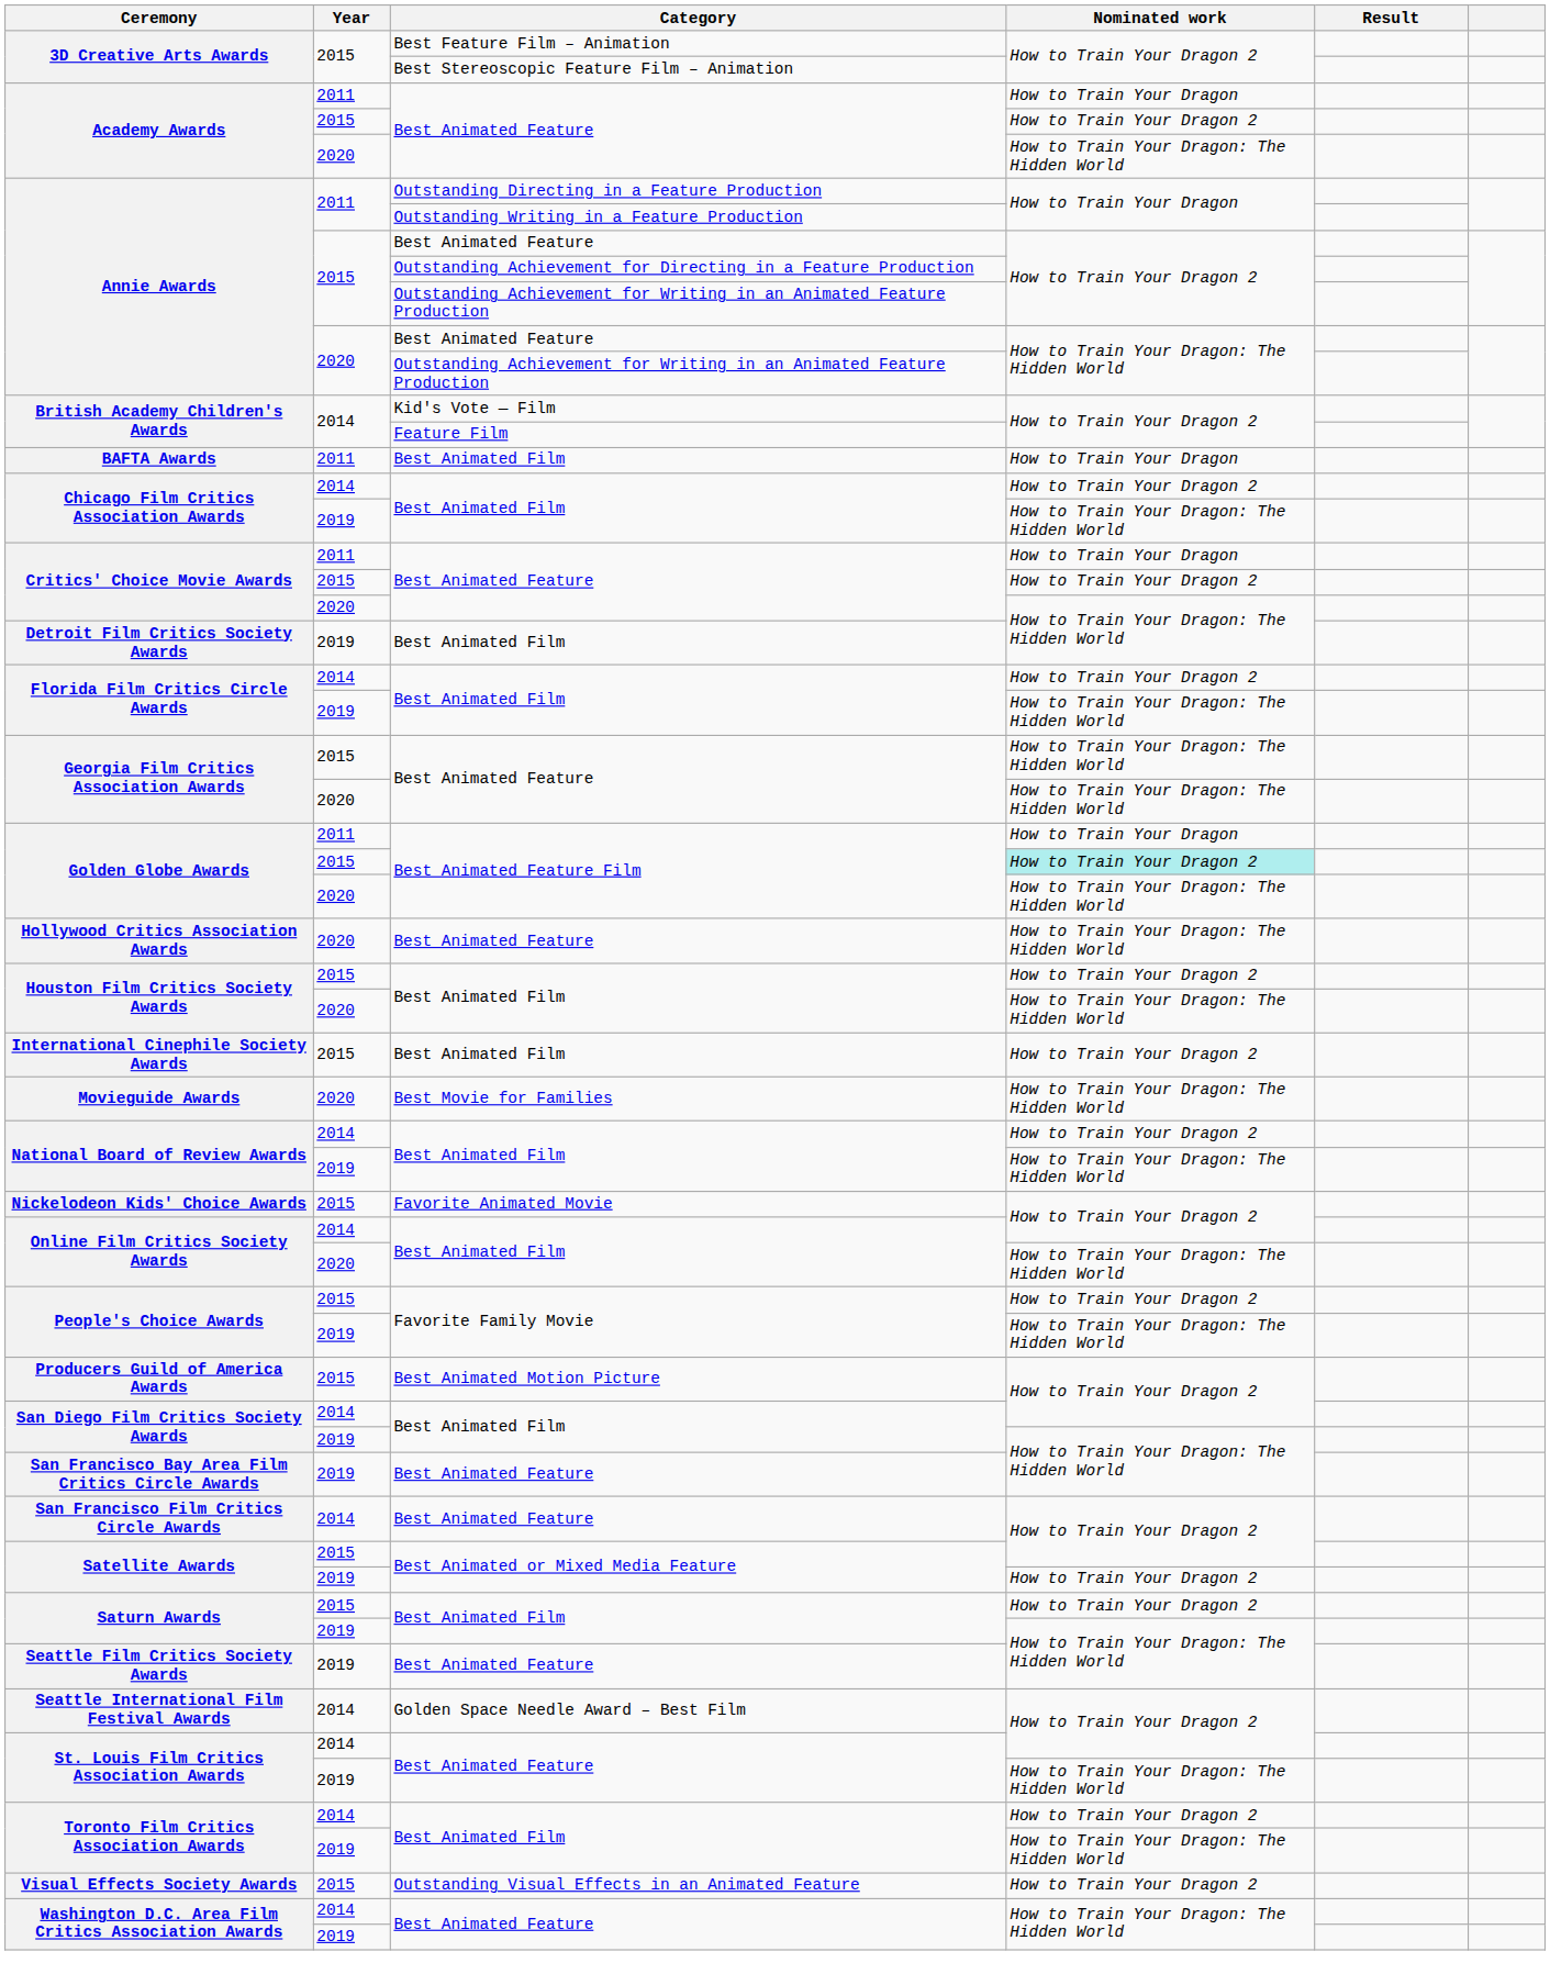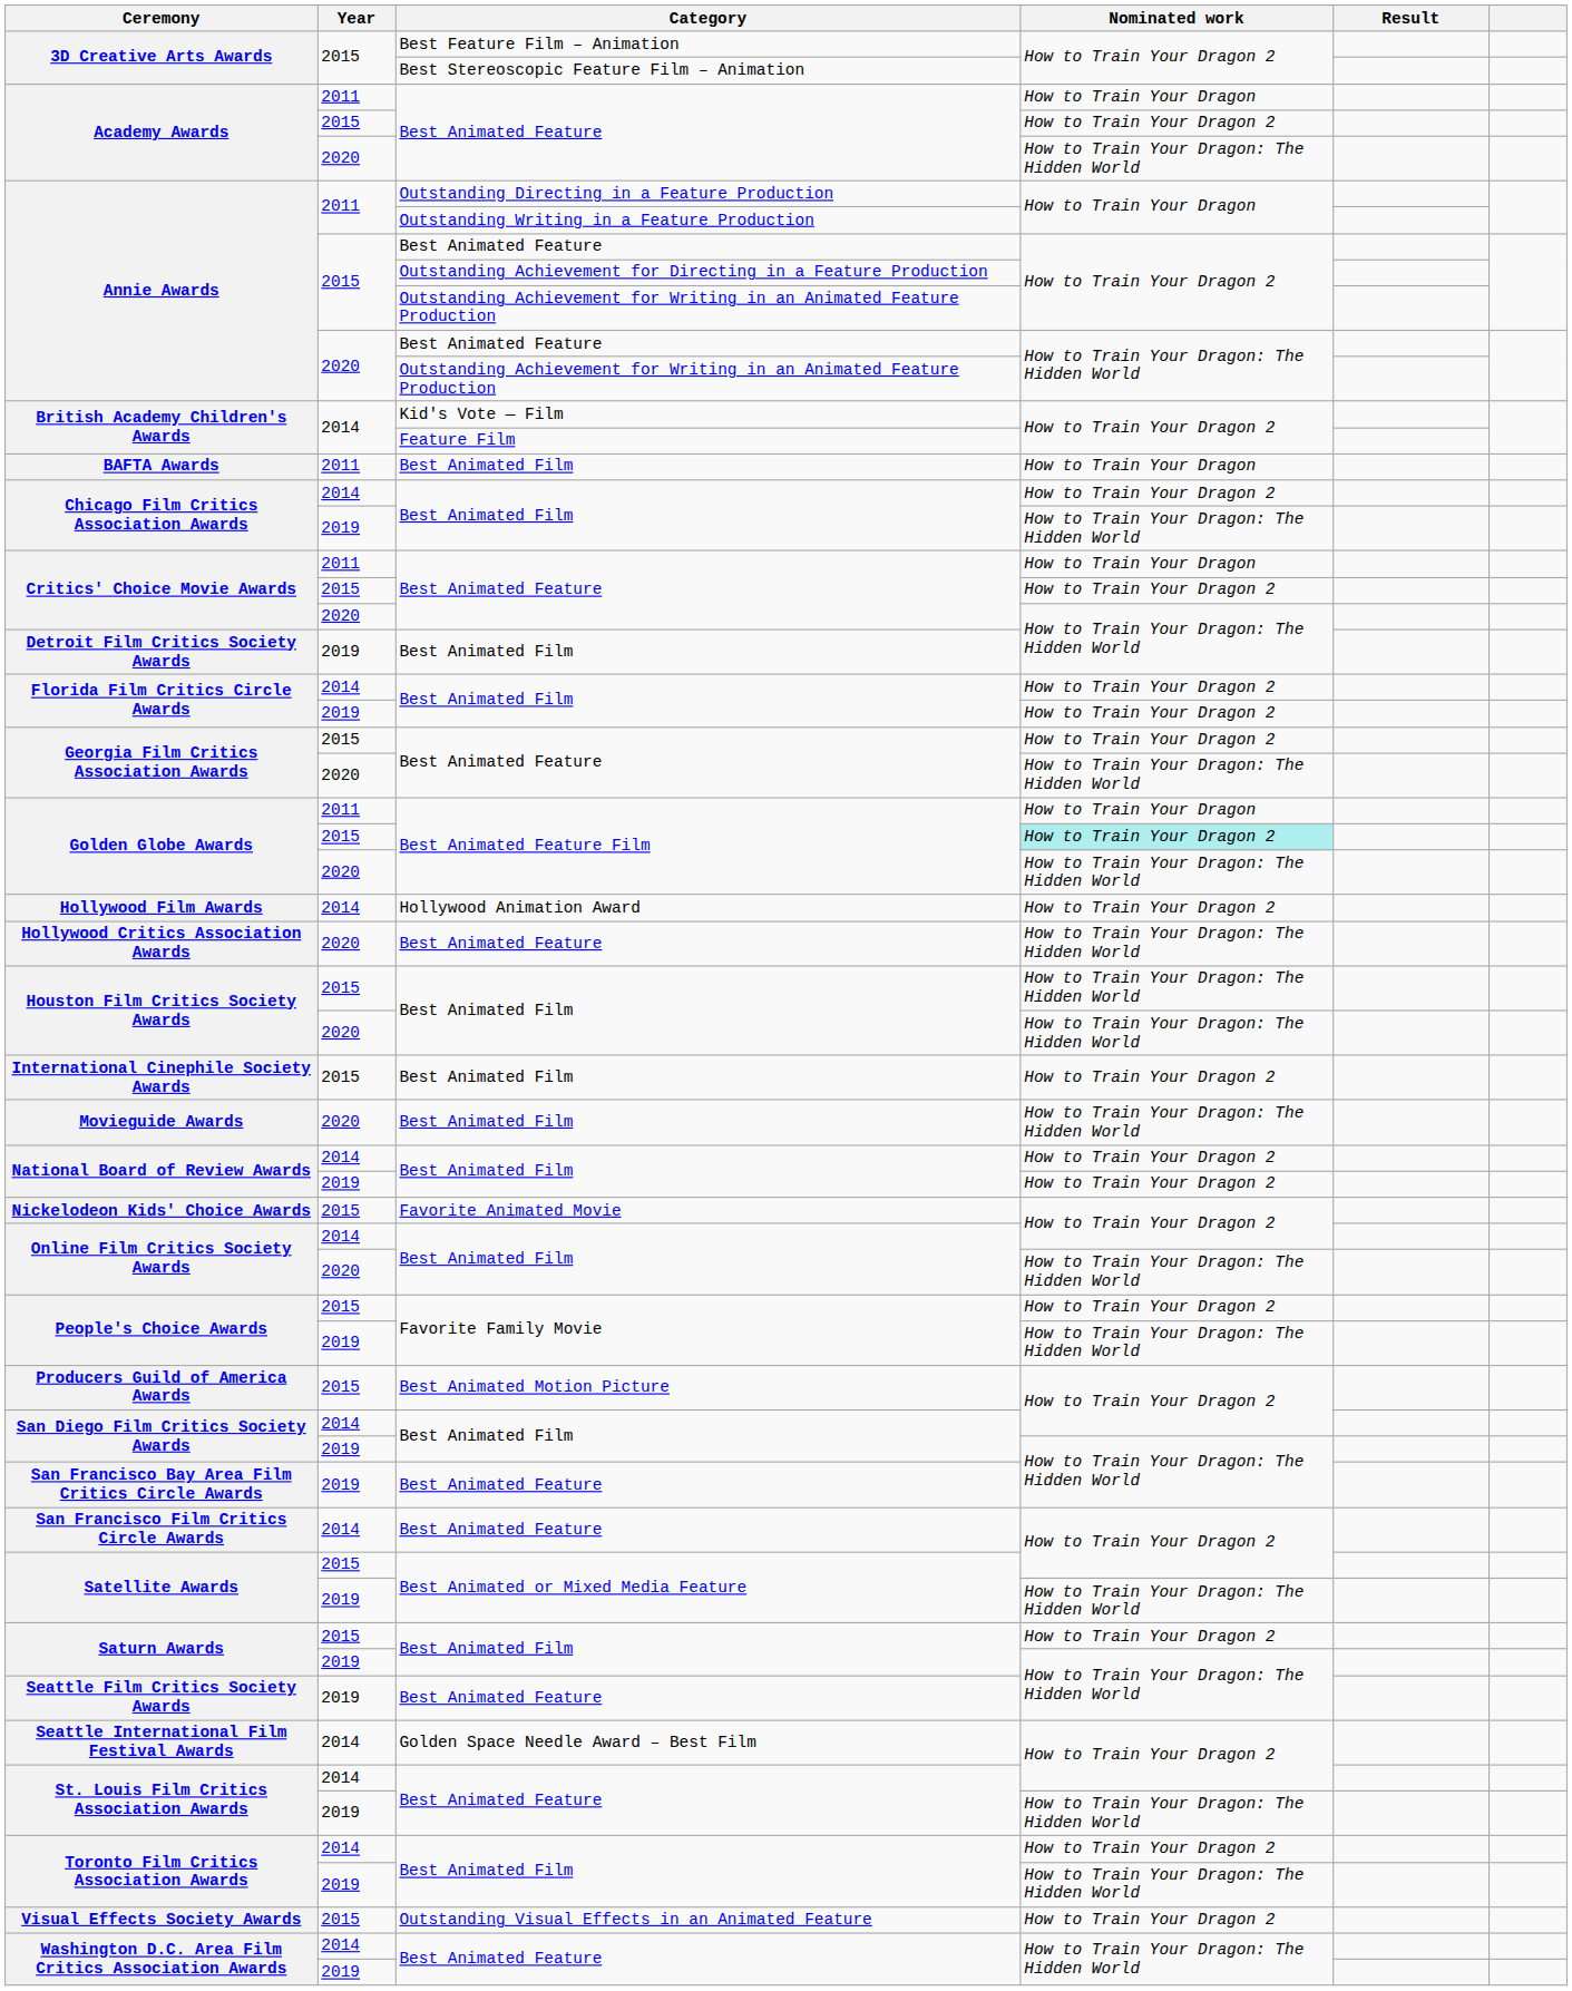 <table class="wikitable plainrowheaders" style="width:100%;">
 <tr>
 <th style="width:20%;" scope="col">Ceremony</th>
 <th style="width:5%;" scope="col">Year</th>
 <th style="width:40%;" scope="col">Category</th>
 <th style="width:20%;" scope="col">Nominated work</th>
 <th style="width:10%;" scope="col">Result</th>
 <th style="width:5%;" scope="col"></th>
 </tr>
 <tr>
 <th scope="rowgroup" rowspan="2"><a href='#'>3D Creative Arts Awards</a></th>
 <td rowspan="2">2015</td>
 <td>Best Feature Film – Animation</td>
 <td rowspan="2"><em>How to Train Your Dragon 2</em></td>
 <td></td>
 <td style="text-align:center;"></td>
 </tr>
 <tr>
 <td>Best Stereoscopic Feature Film – Animation</td>
 <td></td>
 <td style="text-align:center;"></td>
 </tr>
 <tr>
 <th scope="row" rowspan="3"><a href='#'>Academy Awards</a></th>
 <td><a href='#'>2011</a></td>
 <td rowspan="3"><a href='#'>Best Animated Feature</a></td>
 <td><em>How to Train Your Dragon</em></td>
 <td></td>
 <td align="center"></td>
 </tr>
 <tr>
 <td><a href='#'>2015</a></td>
 <td><em>How to Train Your Dragon 2</em></td>
 <td></td>
 <td style="text-align:center;"></td>
 </tr>
 <tr>
 <td><a href='#'>2020</a></td>
 <td><em>How to Train Your Dragon: The Hidden World</em></td>
 <td></td>
 <td style="text-align:center;"></td>
 </tr>
 <tr>
 <th scope="row" rowspan="7"><a href='#'>Annie Awards</a></th>
 <td rowspan="2"><a href='#'>2011</a></td>
 <td><a href='#'>Outstanding Directing in a Feature Production</a></td>
 <td rowspan="2"><em>How to Train Your Dragon</em></td>
 <td></td>
 <td align="center" rowspan="2"></td>
 </tr>
 <tr>
 <td><a href='#'>Outstanding Writing in a Feature Production</a></td>
 <td></td>
 </tr>
 <tr>
 <td rowspan="3"><a href='#'>2015</a></td>
 <td>Best Animated Feature</td>
 <td rowspan="3"><em>How to Train Your Dragon 2</em></td>
 <td></td>
 <td rowspan="3" style="text-align:center;"></td>
 </tr>
 <tr>
 <td><a href='#'>Outstanding Achievement for Directing in a Feature Production</a></td>
 <td></td>
 </tr>
 <tr>
 <td><a href='#'>Outstanding Achievement for Writing in an Animated Feature Production</a></td>
 <td></td>
 </tr>
 <tr>
 <td rowspan="2"><a href='#'>2020</a></td>
 <td>Best Animated Feature</td>
 <td rowspan="2"><em>How to Train Your Dragon: The Hidden World</em></td>
 <td></td>
 <td rowspan="2" style="text-align:center;"></td>
 </tr>
 <tr>
 <td><a href='#'>Outstanding Achievement for Writing in an Animated Feature Production</a></td>
 <td></td>
 </tr>
 <tr>
 <th scope="rowgroup" rowspan="2"><a href='#'>British Academy Children's Awards</a></th>
 <td rowspan="2">2014</td>
 <td>Kid's Vote — Film</td>
 <td rowspan="2"><em>How to Train Your Dragon 2</em></td>
 <td></td>
 <td rowspan="2" style="text-align:center;"></td>
 </tr>
 <tr>
 <td><a href='#'>Feature Film</a></td>
 <td></td>
 </tr>
 <tr>
 <th scope="row"><a href='#'>BAFTA Awards</a></th>
 <td><a href='#'>2011</a></td>
 <td><a href='#'>Best Animated Film</a></td>
 <td><em>How to Train Your Dragon</em></td>
 <td></td>
 <td align="center"></td>
 </tr>
 <tr>
 <th scope="row" rowspan="2"><a href='#'>Chicago Film Critics Association Awards</a></th>
 <td><a href='#'>2014</a></td>
 <td rowspan="2"><a href='#'>Best Animated Film</a></td>
 <td><em>How to Train Your Dragon 2</em></td>
 <td></td>
 <td style="text-align:center;"></td>
 </tr>
 <tr>
 <td><a href='#'>2019</a></td>
 <td><em>How to Train Your Dragon: The Hidden World</em></td>
 <td></td>
 <td style="text-align:center;"></td>
 </tr>
 <tr>
 <th scope="row" rowspan="3"><a href='#'>Critics' Choice Movie Awards</a></th>
 <td><a href='#'>2011</a></td>
 <td rowspan="3"><a href='#'>Best Animated Feature</a></td>
 <td><em>How to Train Your Dragon</em></td>
 <td></td>
 <td align="center"></td>
 </tr>
 <tr>
 <td><a href='#'>2015</a></td>
 <td><em>How to Train Your Dragon 2</em></td>
 <td></td>
 <td style="text-align:center;"></td>
 </tr>
 <tr>
 <td><a href='#'>2020</a></td>
 <td rowspan="2"><em>How to Train Your Dragon: The Hidden World</em></td>
 <td></td>
 <td style="text-align:center;"></td>
 </tr>
 <tr>
 <th scope="row"><a href='#'>Detroit Film Critics Society Awards</a></th>
 <td>2019</td>
 <td>Best Animated Film</td>
 <td></td>
 <td style="text-align:center;"></td>
 </tr>
 <tr>
 <th scope="row" rowspan="2"><a href='#'>Florida Film Critics Circle Awards</a></th>
 <td><a href='#'>2014</a></td>
 <td rowspan="2"><a href='#'>Best Animated Film</a></td>
 <td><em>How to Train Your Dragon 2</em></td>
 <td></td>
 <td style="text-align:center;"></td>
 </tr>
 <tr>
 <td><a href='#'>2019</a></td>
-<td><em>How to Train Your Dragon: The Hidden World</em></td>
+<td><em>How to Train Your Dragon 2</em></td>
 <td></td>
 <td style="text-align:center;"></td>
 </tr>
 <tr>
 <th scope="row" rowspan="2"><a href='#'>Georgia Film Critics Association Awards</a></th>
 <td>2015</td>
 <td rowspan="2">Best Animated Feature</td>
-<td><em>How to Train Your Dragon: The Hidden World</em></td>
+<td><em>How to Train Your Dragon 2</em></td>
 <td></td>
 <td style="text-align:center;"></td>
 </tr>
 <tr>
 <td>2020</td>
 <td><em>How to Train Your Dragon: The Hidden World</em></td>
 <td></td>
 <td style="text-align:center;"></td>
 </tr>
 <tr>
 <th scope="row" rowspan="3"><a href='#'>Golden Globe Awards</a></th>
 <td><a href='#'>2011</a></td>
 <td rowspan="3"><a href='#'>Best Animated Feature Film</a></td>
 <td><em>How to Train Your Dragon</em></td>
 <td></td>
 <td align="center"></td>
 </tr>
 <tr>
 <td><a href='#'>2015</a></td>
 <td style="background: paleturquoise;"><em>How to Train Your Dragon 2</em></td>
 <td></td>
 <td style="text-align:center;"></td>
 </tr>
 <tr>
 <td><a href='#'>2020</a></td>
 <td><em>How to Train Your Dragon: The Hidden World</em></td>
 <td></td>
 <td style="text-align:center;"></td>
 </tr>
 <tr>
+<th scope="row"><a href='#'>Hollywood Film Awards</a></th>
+<td><a href='#'>2014</a></td>
+<td>Hollywood Animation Award</td>
+<td><em>How to Train Your Dragon 2</em></td>
+<td></td>
+<td style="text-align:center;"></td>
+</tr>
+<tr>
 <th scope="row"><a href='#'>Hollywood Critics Association Awards</a></th>
 <td><a href='#'>2020</a></td>
 <td><a href='#'>Best Animated Feature</a></td>
 <td><em>How to Train Your Dragon: The Hidden World</em></td>
 <td></td>
 <td style="text-align:center;"></td>
 </tr>
 <tr>
 <th scope="row" rowspan="2"><a href='#'>Houston Film Critics Society Awards</a></th>
 <td><a href='#'>2015</a></td>
 <td rowspan="2">Best Animated Film</td>
-<td><em>How to Train Your Dragon 2</em></td>
+<td><em>How to Train Your Dragon: The Hidden World</em></td>
 <td></td>
 <td style="text-align:center;"></td>
 </tr>
 <tr>
 <td><a href='#'>2020</a></td>
 <td><em>How to Train Your Dragon: The Hidden World</em></td>
 <td></td>
 <td style="text-align:center;"></td>
 </tr>
 <tr>
 <th scope="row"><a href='#'>International Cinephile Society Awards</a></th>
 <td>2015</td>
 <td>Best Animated Film</td>
 <td><em>How to Train Your Dragon 2</em></td>
 <td></td>
 <td style="text-align:center;"></td>
 </tr>
 <tr>
 <th scope="row"><a href='#'>Movieguide Awards</a></th>
 <td><a href='#'>2020</a></td>
-<td><a href='#'>Best Movie for Families</a></td>
+<td><a href='#'>Best Animated Film</a></td>
 <td><em>How to Train Your Dragon: The Hidden World</em></td>
 <td></td>
 <td style="text-align:center;"></td>
 </tr>
 <tr>
 <th scope="row" rowspan="2"><a href='#'>National Board of Review Awards</a></th>
 <td><a href='#'>2014</a></td>
 <td rowspan="2"><a href='#'>Best Animated Film</a></td>
 <td><em>How to Train Your Dragon 2</em></td>
 <td></td>
 <td style="text-align:center;"></td>
 </tr>
 <tr>
 <td><a href='#'>2019</a></td>
-<td><em>How to Train Your Dragon: The Hidden World</em></td>
+<td><em>How to Train Your Dragon 2</em></td>
 <td></td>
 <td style="text-align:center;"></td>
 </tr>
 <tr>
 <th scope="row"><a href='#'>Nickelodeon Kids' Choice Awards</a></th>
 <td><a href='#'>2015</a></td>
 <td><a href='#'>Favorite Animated Movie</a></td>
 <td rowspan="2"><em>How to Train Your Dragon 2</em></td>
 <td></td>
 <td style="text-align:center;"></td>
 </tr>
 <tr>
 <th scope="row" rowspan="2"><a href='#'>Online Film Critics Society Awards</a></th>
 <td><a href='#'>2014</a></td>
 <td rowspan="2"><a href='#'>Best Animated Film</a></td>
 <td></td>
 <td style="text-align:center;"></td>
 </tr>
 <tr>
 <td><a href='#'>2020</a></td>
 <td><em>How to Train Your Dragon: The Hidden World</em></td>
 <td></td>
 <td style="text-align:center;"></td>
 </tr>
 <tr>
 <th scope="row" rowspan="2"><a href='#'>People's Choice Awards</a></th>
 <td><a href='#'>2015</a></td>
 <td rowspan="2">Favorite Family Movie</td>
 <td><em>How to Train Your Dragon 2</em></td>
 <td></td>
 <td style="text-align:center;"></td>
 </tr>
 <tr>
 <td><a href='#'>2019</a></td>
 <td><em>How to Train Your Dragon: The Hidden World</em></td>
 <td></td>
 <td style="text-align:center;"></td>
 </tr>
 <tr>
 <th scope="row"><a href='#'>Producers Guild of America Awards</a></th>
 <td><a href='#'>2015</a></td>
 <td><a href='#'>Best Animated Motion Picture</a></td>
 <td rowspan="2"><em>How to Train Your Dragon 2</em></td>
 <td></td>
 <td style="text-align:center;"></td>
 </tr>
 <tr>
 <th scope="row" rowspan="2"><a href='#'>San Diego Film Critics Society Awards</a></th>
 <td><a href='#'>2014</a></td>
 <td rowspan="2">Best Animated Film</td>
 <td></td>
 <td style="text-align:center;"></td>
 </tr>
 <tr>
 <td><a href='#'>2019</a></td>
 <td rowspan="2"><em>How to Train Your Dragon: The Hidden World</em></td>
 <td></td>
 <td style="text-align:center;"></td>
 </tr>
 <tr>
 <th scope="row"><a href='#'>San Francisco Bay Area Film Critics Circle Awards</a></th>
 <td><a href='#'>2019</a></td>
 <td><a href='#'>Best Animated Feature</a></td>
 <td></td>
 <td style="text-align:center;"></td>
 </tr>
 <tr>
 <th scope="row"><a href='#'>San Francisco Film Critics Circle Awards</a></th>
 <td><a href='#'>2014</a></td>
 <td><a href='#'>Best Animated Feature</a></td>
 <td rowspan="2"><em>How to Train Your Dragon 2</em></td>
 <td></td>
 <td style="text-align:center;"></td>
 </tr>
 <tr>
 <th scope="row" rowspan="2"><a href='#'>Satellite Awards</a></th>
 <td><a href='#'>2015</a></td>
 <td rowspan="2"><a href='#'>Best Animated or Mixed Media Feature</a></td>
 <td></td>
 <td style="text-align:center;"></td>
 </tr>
 <tr>
 <td><a href='#'>2019</a></td>
-<td><em>How to Train Your Dragon 2</em></td>
+<td><em>How to Train Your Dragon: The Hidden World</em></td>
 <td></td>
 <td style="text-align:center;"></td>
 </tr>
 <tr>
 <th scope="row" rowspan="2"><a href='#'>Saturn Awards</a></th>
 <td><a href='#'>2015</a></td>
 <td rowspan="2"><a href='#'>Best Animated Film</a></td>
 <td><em>How to Train Your Dragon 2</em></td>
 <td></td>
 <td style="text-align:center;"></td>
 </tr>
 <tr>
 <td><a href='#'>2019</a></td>
 <td rowspan="2"><em>How to Train Your Dragon: The Hidden World</em></td>
 <td></td>
 <td style="text-align:center;"></td>
 </tr>
 <tr>
 <th scope="row"><a href='#'>Seattle Film Critics Society Awards</a></th>
 <td>2019</td>
 <td><a href='#'>Best Animated Feature</a></td>
 <td></td>
 <td style="text-align:center;"></td>
 </tr>
 <tr>
 <th scope="row"><a href='#'>Seattle International Film Festival Awards</a></th>
 <td>2014</td>
 <td>Golden Space Needle Award – Best Film</td>
 <td rowspan="2"><em>How to Train Your Dragon 2</em></td>
 <td></td>
 <td style="text-align:center;"></td>
 </tr>
 <tr>
 <th scope="row" rowspan="2"><a href='#'>St. Louis Film Critics Association Awards</a></th>
 <td>2014</td>
 <td rowspan="2"><a href='#'>Best Animated Feature</a></td>
 <td></td>
 <td style="text-align:center;"></td>
 </tr>
 <tr>
 <td>2019</td>
 <td><em>How to Train Your Dragon: The Hidden World</em></td>
 <td></td>
 <td style="text-align:center;"></td>
 </tr>
 <tr>
 <th scope="row" rowspan="2"><a href='#'>Toronto Film Critics Association Awards</a></th>
 <td><a href='#'>2014</a></td>
 <td rowspan="2"><a href='#'>Best Animated Film</a></td>
 <td><em>How to Train Your Dragon 2</em></td>
 <td></td>
 <td style="text-align:center;"></td>
 </tr>
 <tr>
 <td><a href='#'>2019</a></td>
 <td><em>How to Train Your Dragon: The Hidden World</em></td>
 <td></td>
 <td style="text-align:center;"></td>
 </tr>
 <tr>
 <th scope="rowgroup"><a href='#'>Visual Effects Society Awards</a></th>
 <td><a href='#'>2015</a></td>
 <td><a href='#'>Outstanding Visual Effects in an Animated Feature</a></td>
 <td><em>How to Train Your Dragon 2</em></td>
 <td></td>
 <td style="text-align:center;"></td>
 </tr>
 <tr>
 <th scope="row" rowspan="2"><a href='#'>Washington D.C. Area Film Critics Association Awards</a></th>
 <td><a href='#'>2014</a></td>
 <td rowspan="2"><a href='#'>Best Animated Feature</a></td>
 <td rowspan="2"><em>How to Train Your Dragon: The Hidden World</em></td>
 <td></td>
 <td style="text-align:center;"></td>
 </tr>
 <tr>
 <td><a href='#'>2019</a></td>
 <td></td>
 <td style="text-align:center;"></td>
 </tr>
 </table>
